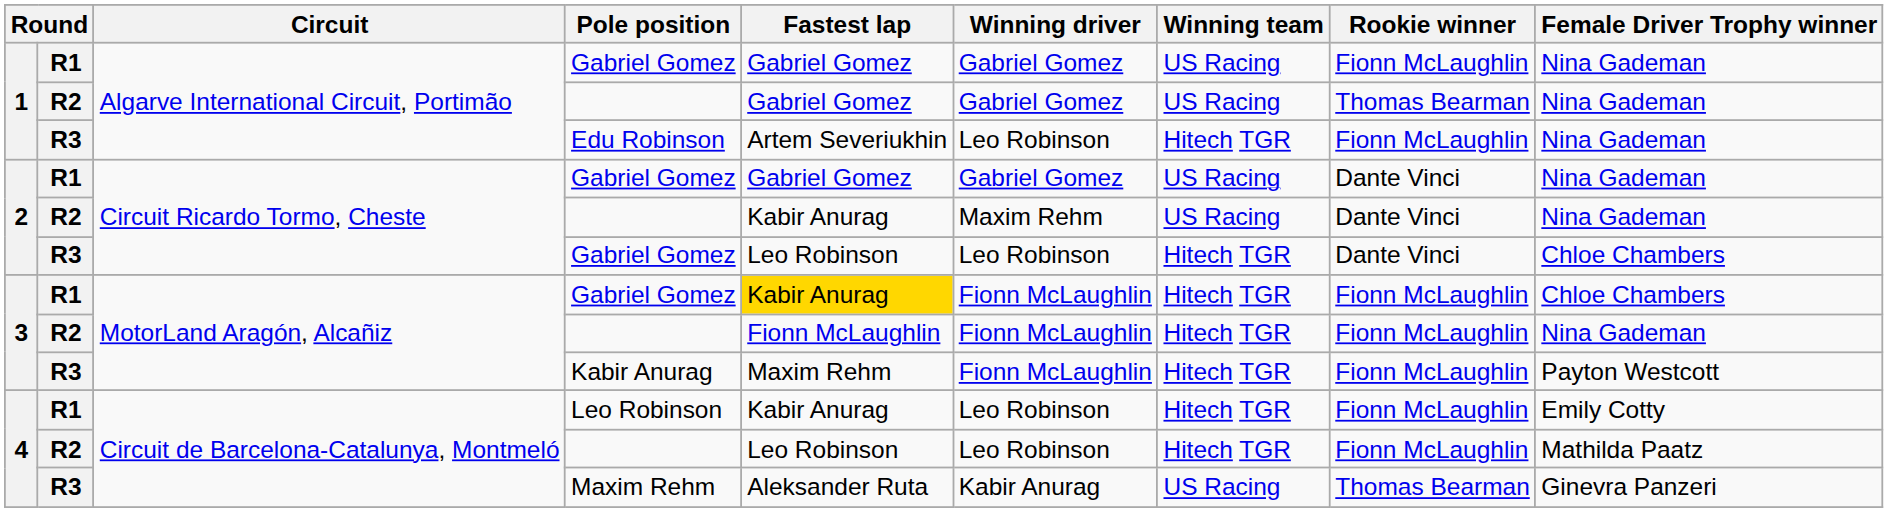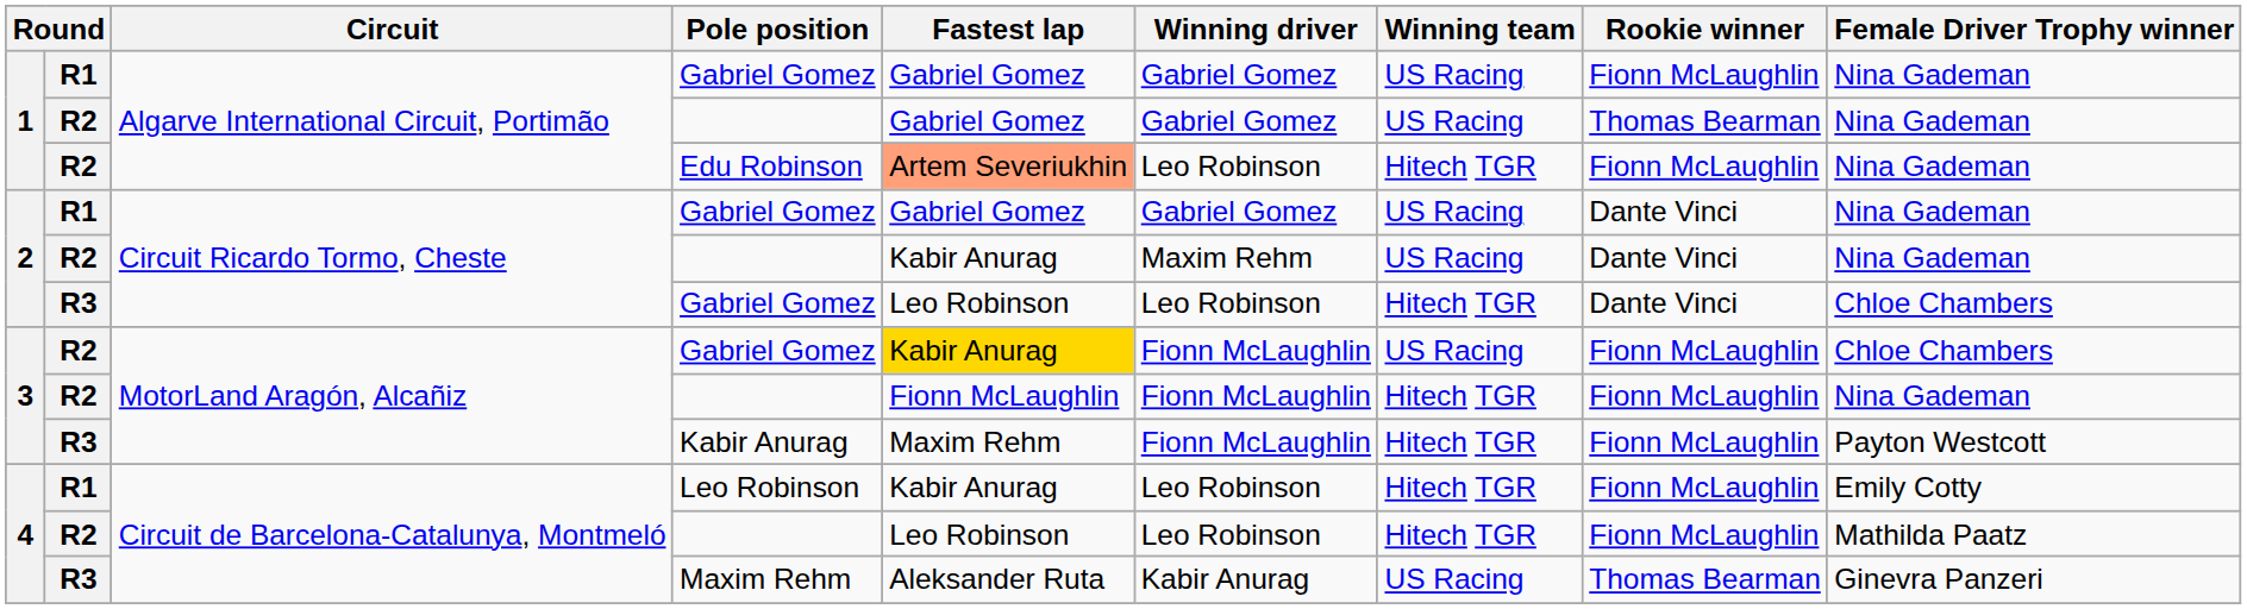 <table class="wikitable" style="font-size: 85%">
 <tr>
 <th colspan="2">Round</th>
 <th>Circuit</th>
 <th>Pole position</th>
 <th>Fastest lap</th>
 <th>Winning driver</th>
 <th>Winning team</th>
 <th>Rookie winner</th>
 <th nowrap>Female Driver Trophy winner</th>
 </tr>
 <tr>
 <th rowspan="3">1</th>
 <th>R1</th>
 <td rowspan="3" nowrap> <a href='#'>Algarve International Circuit</a>, <a href='#'>Portimão</a></td>
 <td nowrap> <a href='#'>Gabriel Gomez</a></td>
 <td> <a href='#'>Gabriel Gomez</a></td>
 <td> <a href='#'>Gabriel Gomez</a></td>
 <td> <a href='#'>US Racing</a></td>
 <td> <a href='#'>Fionn McLaughlin</a></td>
 <td> <a href='#'>Nina Gademan</a></td>
 </tr>
 <tr>
 <th>R2</th>
 <td></td>
 <td> <a href='#'>Gabriel Gomez</a></td>
 <td> <a href='#'>Gabriel Gomez</a></td>
 <td> <a href='#'>US Racing</a></td>
 <td nowrap> <a href='#'>Thomas Bearman</a></td>
 <td> <a href='#'>Nina Gademan</a></td>
 </tr>
 <tr>
-<th>R3</th>
+<th>R2</th>
 <td> <a href='#'>Edu Robinson</a></td>
-<td nowrap> Artem Severiukhin</td>
+<td nowrap style="background: lightsalmon;"> Artem Severiukhin</td>
 <td> Leo Robinson</td>
 <td nowrap> <a href='#'>Hitech</a> <a href='#'>TGR</a></td>
 <td> <a href='#'>Fionn McLaughlin</a></td>
 <td nowrap> <a href='#'>Nina Gademan</a></td>
 </tr>
 <tr>
 <th rowspan="3">2</th>
 <th>R1</th>
 <td rowspan="3"> <a href='#'>Circuit Ricardo Tormo</a>, <a href='#'>Cheste</a></td>
 <td> <a href='#'>Gabriel Gomez</a></td>
 <td> <a href='#'>Gabriel Gomez</a></td>
 <td> <a href='#'>Gabriel Gomez</a></td>
 <td> <a href='#'>US Racing</a></td>
 <td> Dante Vinci</td>
 <td> <a href='#'>Nina Gademan</a></td>
 </tr>
 <tr>
 <th>R2</th>
 <td></td>
 <td> Kabir Anurag</td>
 <td> Maxim Rehm</td>
 <td> <a href='#'>US Racing</a></td>
 <td> Dante Vinci</td>
 <td> <a href='#'>Nina Gademan</a></td>
 </tr>
 <tr>
 <th>R3</th>
 <td> <a href='#'>Gabriel Gomez</a></td>
 <td> Leo Robinson</td>
 <td> Leo Robinson</td>
 <td> <a href='#'>Hitech</a> <a href='#'>TGR</a></td>
 <td> Dante Vinci</td>
 <td> <a href='#'>Chloe Chambers</a></td>
 </tr>
 <tr>
 <th rowspan="3">3</th>
-<th>R1</th>
+<th>R2</th>
 <td rowspan="3"> <a href='#'>MotorLand Aragón</a>, <a href='#'>Alcañiz</a></td>
 <td> <a href='#'>Gabriel Gomez</a></td>
 <td style="background: gold;"> Kabir Anurag</td>
 <td> <a href='#'>Fionn McLaughlin</a></td>
-<td> <a href='#'>Hitech</a> <a href='#'>TGR</a></td>
+<td> <a href='#'>US Racing</a></td>
 <td> <a href='#'>Fionn McLaughlin</a></td>
 <td> <a href='#'>Chloe Chambers</a></td>
 </tr>
 <tr>
 <th>R2</th>
 <td></td>
 <td> <a href='#'>Fionn McLaughlin</a></td>
 <td> <a href='#'>Fionn McLaughlin</a></td>
 <td> <a href='#'>Hitech</a> <a href='#'>TGR</a></td>
 <td> <a href='#'>Fionn McLaughlin</a></td>
 <td> <a href='#'>Nina Gademan</a></td>
 </tr>
 <tr>
 <th>R3</th>
 <td> Kabir Anurag</td>
 <td> Maxim Rehm</td>
 <td> <a href='#'>Fionn McLaughlin</a></td>
 <td> <a href='#'>Hitech</a> <a href='#'>TGR</a></td>
 <td> <a href='#'>Fionn McLaughlin</a></td>
 <td> Payton Westcott</td>
 </tr>
 <tr>
 <th rowspan="3">4</th>
 <th>R1</th>
 <td rowspan="3" nowrap=""> <a href='#'>Circuit de Barcelona-Catalunya</a>, <a href='#'>Montmeló</a></td>
 <td> Leo Robinson</td>
 <td> Kabir Anurag</td>
 <td> Leo Robinson</td>
 <td> <a href='#'>Hitech</a> <a href='#'>TGR</a></td>
 <td> <a href='#'>Fionn McLaughlin</a></td>
 <td> Emily Cotty</td>
 </tr>
 <tr>
 <th>R2</th>
 <td></td>
 <td> Leo Robinson</td>
 <td> Leo Robinson</td>
 <td> <a href='#'>Hitech</a> <a href='#'>TGR</a></td>
 <td> <a href='#'>Fionn McLaughlin</a></td>
 <td> Mathilda Paatz</td>
 </tr>
 <tr>
 <th>R3</th>
 <td> Maxim Rehm</td>
 <td> Aleksander Ruta</td>
 <td> Kabir Anurag</td>
 <td> <a href='#'>US Racing</a></td>
 <td> <a href='#'>Thomas Bearman</a></td>
 <td> Ginevra Panzeri</td>
 </tr>
 </table>
